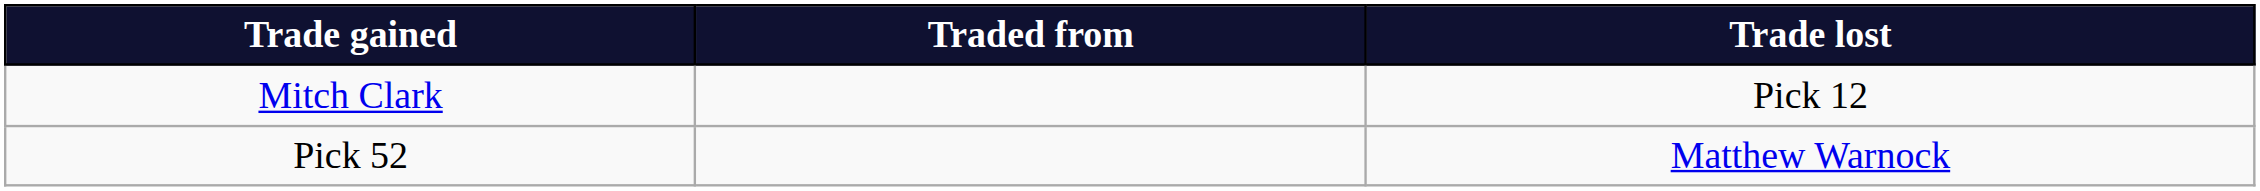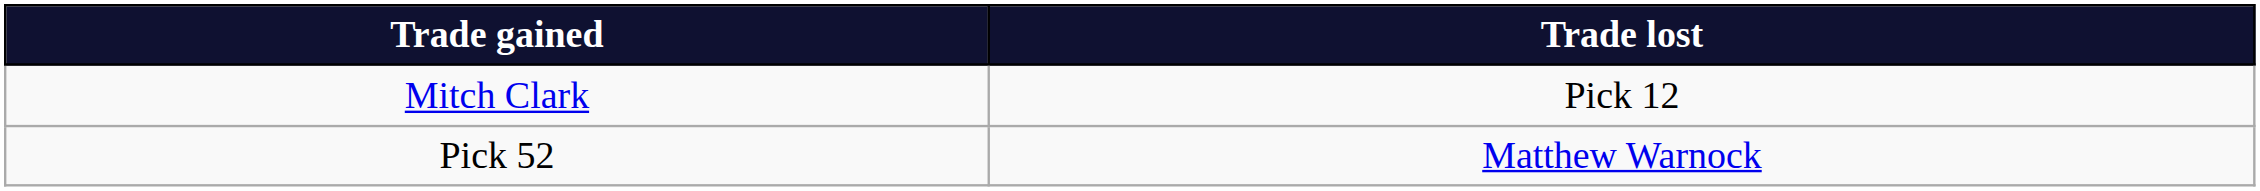 <table class="wikitable" style="text-align:center; font-size:100%; width:60%;">
 <tr style="color:#FFFFFF;">
 <th style="background:#0F1131; border: solid black 1px;">Trade gained</th>
-<th style="background:#0F1131; border: solid black 1px;">Traded from</th>
 <th style="background:#0F1131; border: solid black 1px;">Trade lost</th>
 </tr>
 <tr>
 <td><a href='#'>Mitch Clark</a></td>
-<td></td>
 <td>Pick 12</td>
 </tr>
 <tr>
 <td>Pick 52</td>
-<td></td>
 <td><a href='#'>Matthew Warnock</a></td>
 </tr>
 </table>
